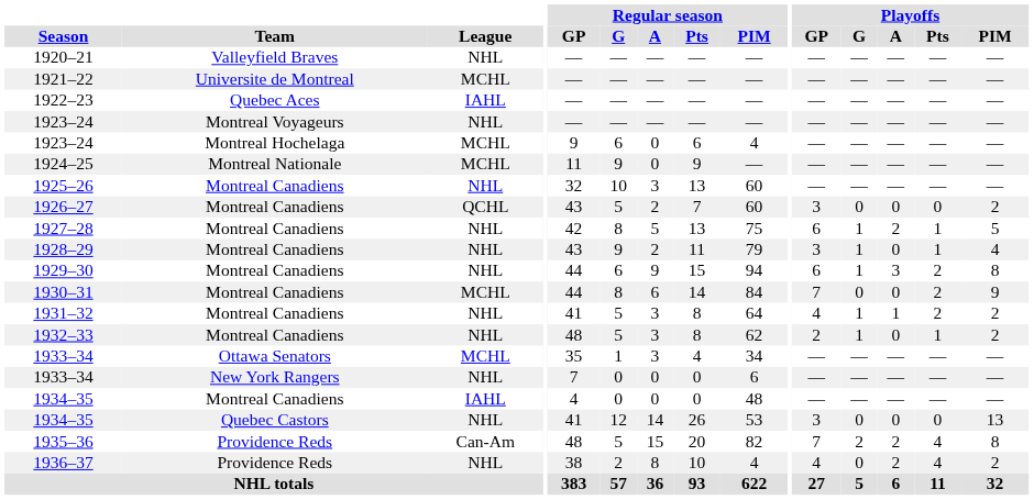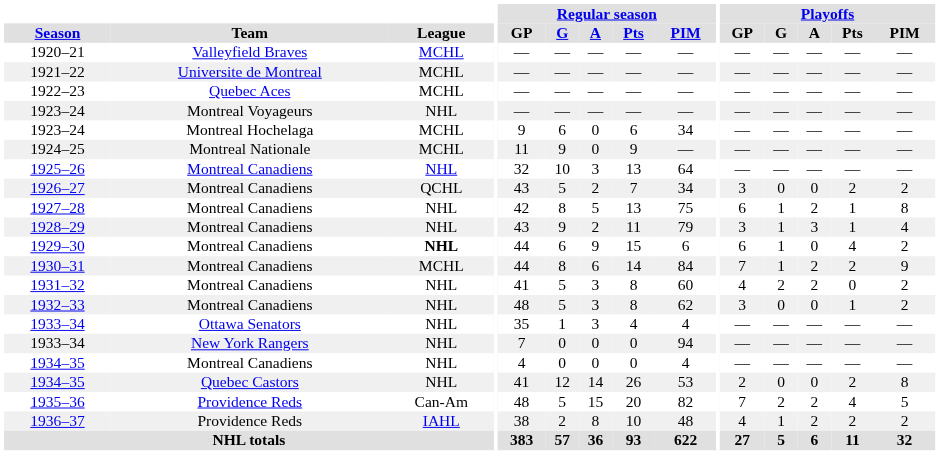 <table border="0" cellpadding="1" cellspacing="0" style="text-align:center; width:60em">
 <tr bgcolor="#e0e0e0">
 <th colspan="3" bgcolor="#ffffff"></th>
 <th rowspan="100" bgcolor="#ffffff"></th>
 <th colspan="5"><a href='#'>Regular season</a></th>
 <th rowspan="100" bgcolor="#ffffff"></th>
 <th colspan="5"><a href='#'>Playoffs</a></th>
 </tr>
 <tr bgcolor="#e0e0e0">
 <th><a href='#'>Season</a></th>
 <th>Team</th>
 <th>League</th>
 <th>GP</th>
 <th><a href='#'>G</a></th>
 <th><a href='#'>A</a></th>
 <th><a href='#'>Pts</a></th>
 <th><a href='#'>PIM</a></th>
 <th>GP</th>
 <th>G</th>
 <th>A</th>
 <th>Pts</th>
 <th>PIM</th>
 </tr>
 <tr>
 <td>1920–21</td>
 <td><a href='#'>Valleyfield Braves</a></td>
-<td>NHL</td>
+<td><a href='#'>MCHL</a></td>
 <td>—</td>
 <td>—</td>
 <td>—</td>
 <td>—</td>
 <td>—</td>
 <td>—</td>
 <td>—</td>
 <td>—</td>
 <td>—</td>
 <td>—</td>
 </tr>
 <tr bgcolor="#f0f0f0">
 <td>1921–22</td>
 <td><a href='#'>Universite de Montreal</a></td>
 <td>MCHL</td>
 <td>—</td>
 <td>—</td>
 <td>—</td>
 <td>—</td>
 <td>—</td>
 <td>—</td>
 <td>—</td>
 <td>—</td>
 <td>—</td>
 <td>—</td>
 </tr>
 <tr>
 <td>1922–23</td>
 <td><a href='#'>Quebec Aces</a></td>
-<td><a href='#'>IAHL</a></td>
+<td>MCHL</td>
 <td>—</td>
 <td>—</td>
 <td>—</td>
 <td>—</td>
 <td>—</td>
 <td>—</td>
 <td>—</td>
 <td>—</td>
 <td>—</td>
 <td>—</td>
 </tr>
 <tr bgcolor="#f0f0f0">
 <td>1923–24</td>
 <td>Montreal Voyageurs</td>
 <td>NHL</td>
 <td>—</td>
 <td>—</td>
 <td>—</td>
 <td>—</td>
 <td>—</td>
 <td>—</td>
 <td>—</td>
 <td>—</td>
 <td>—</td>
 <td>—</td>
 </tr>
 <tr>
 <td>1923–24</td>
 <td>Montreal Hochelaga</td>
 <td>MCHL</td>
 <td>9</td>
 <td>6</td>
 <td>0</td>
 <td>6</td>
-<td>4</td>
+<td>34</td>
 <td>—</td>
 <td>—</td>
 <td>—</td>
 <td>—</td>
 <td>—</td>
 </tr>
 <tr bgcolor="#f0f0f0">
 <td>1924–25</td>
 <td>Montreal Nationale</td>
 <td>MCHL</td>
 <td>11</td>
 <td>9</td>
 <td>0</td>
 <td>9</td>
 <td>—</td>
 <td>—</td>
 <td>—</td>
 <td>—</td>
 <td>—</td>
 <td>—</td>
 </tr>
 <tr>
 <td><a href='#'>1925–26</a></td>
 <td><a href='#'>Montreal Canadiens</a></td>
 <td><a href='#'>NHL</a></td>
 <td>32</td>
 <td>10</td>
 <td>3</td>
 <td>13</td>
-<td>60</td>
+<td>64</td>
 <td>—</td>
 <td>—</td>
 <td>—</td>
 <td>—</td>
 <td>—</td>
 </tr>
 <tr bgcolor="#f0f0f0">
 <td><a href='#'>1926–27</a></td>
 <td>Montreal Canadiens</td>
 <td>QCHL</td>
 <td>43</td>
 <td>5</td>
 <td>2</td>
 <td>7</td>
-<td>60</td>
+<td>34</td>
 <td>3</td>
 <td>0</td>
 <td>0</td>
-<td>0</td>
+<td>2</td>
 <td>2</td>
 </tr>
 <tr>
 <td><a href='#'>1927–28</a></td>
 <td>Montreal Canadiens</td>
 <td>NHL</td>
 <td>42</td>
 <td>8</td>
 <td>5</td>
 <td>13</td>
 <td>75</td>
 <td>6</td>
 <td>1</td>
 <td>2</td>
 <td>1</td>
-<td>5</td>
+<td>8</td>
 </tr>
 <tr bgcolor="#f0f0f0">
 <td><a href='#'>1928–29</a></td>
 <td>Montreal Canadiens</td>
 <td>NHL</td>
 <td>43</td>
 <td>9</td>
 <td>2</td>
 <td>11</td>
 <td>79</td>
 <td>3</td>
 <td>1</td>
-<td>0</td>
+<td>3</td>
 <td>1</td>
 <td>4</td>
 </tr>
 <tr>
 <td><a href='#'>1929–30</a></td>
 <td>Montreal Canadiens</td>
-<td>NHL</td>
+<td><strong>NHL</strong></td>
 <td>44</td>
 <td>6</td>
 <td>9</td>
 <td>15</td>
-<td>94</td>
+<td>6</td>
 <td>6</td>
 <td>1</td>
-<td>3</td>
+<td>0</td>
+<td>4</td>
 <td>2</td>
-<td>8</td>
 </tr>
 <tr bgcolor="#f0f0f0">
 <td><a href='#'>1930–31</a></td>
 <td>Montreal Canadiens</td>
 <td>MCHL</td>
 <td>44</td>
 <td>8</td>
 <td>6</td>
 <td>14</td>
 <td>84</td>
 <td>7</td>
-<td>0</td>
-<td>0</td>
+<td>1</td>
+<td>2</td>
 <td>2</td>
 <td>9</td>
 </tr>
 <tr>
 <td><a href='#'>1931–32</a></td>
 <td>Montreal Canadiens</td>
 <td>NHL</td>
 <td>41</td>
 <td>5</td>
 <td>3</td>
 <td>8</td>
-<td>64</td>
+<td>60</td>
 <td>4</td>
-<td>1</td>
-<td>1</td>
 <td>2</td>
+<td>2</td>
+<td>0</td>
 <td>2</td>
 </tr>
 <tr bgcolor="#f0f0f0">
 <td><a href='#'>1932–33</a></td>
 <td>Montreal Canadiens</td>
 <td>NHL</td>
 <td>48</td>
 <td>5</td>
 <td>3</td>
 <td>8</td>
 <td>62</td>
-<td>2</td>
-<td>1</td>
+<td>3</td>
+<td>0</td>
 <td>0</td>
 <td>1</td>
 <td>2</td>
 </tr>
 <tr>
 <td><a href='#'>1933–34</a></td>
 <td><a href='#'>Ottawa Senators</a></td>
-<td><a href='#'>MCHL</a></td>
+<td>NHL</td>
 <td>35</td>
 <td>1</td>
 <td>3</td>
 <td>4</td>
-<td>34</td>
+<td>4</td>
 <td>—</td>
 <td>—</td>
 <td>—</td>
 <td>—</td>
 <td>—</td>
 </tr>
 <tr bgcolor="#f0f0f0">
 <td>1933–34</td>
 <td><a href='#'>New York Rangers</a></td>
 <td>NHL</td>
 <td>7</td>
 <td>0</td>
 <td>0</td>
 <td>0</td>
-<td>6</td>
+<td>94</td>
 <td>—</td>
 <td>—</td>
 <td>—</td>
 <td>—</td>
 <td>—</td>
 </tr>
 <tr>
 <td><a href='#'>1934–35</a></td>
 <td>Montreal Canadiens</td>
-<td><a href='#'>IAHL</a></td>
+<td>NHL</td>
 <td>4</td>
 <td>0</td>
 <td>0</td>
 <td>0</td>
-<td>48</td>
+<td>4</td>
 <td>—</td>
 <td>—</td>
 <td>—</td>
 <td>—</td>
 <td>—</td>
 </tr>
 <tr bgcolor="#f0f0f0">
 <td><a href='#'>1934–35</a></td>
 <td><a href='#'>Quebec Castors</a></td>
 <td>NHL</td>
 <td>41</td>
 <td>12</td>
 <td>14</td>
 <td>26</td>
 <td>53</td>
-<td>3</td>
+<td>2</td>
 <td>0</td>
 <td>0</td>
-<td>0</td>
-<td>13</td>
+<td>2</td>
+<td>8</td>
 </tr>
 <tr>
 <td><a href='#'>1935–36</a></td>
 <td><a href='#'>Providence Reds</a></td>
 <td>Can-Am</td>
 <td>48</td>
 <td>5</td>
 <td>15</td>
 <td>20</td>
 <td>82</td>
 <td>7</td>
 <td>2</td>
 <td>2</td>
 <td>4</td>
-<td>8</td>
+<td>5</td>
 </tr>
 <tr bgcolor="#f0f0f0">
 <td><a href='#'>1936–37</a></td>
 <td>Providence Reds</td>
-<td>NHL</td>
+<td><a href='#'>IAHL</a></td>
 <td>38</td>
 <td>2</td>
 <td>8</td>
 <td>10</td>
+<td>48</td>
 <td>4</td>
-<td>4</td>
-<td>0</td>
+<td>1</td>
 <td>2</td>
-<td>4</td>
+<td>2</td>
 <td>2</td>
 </tr>
 <tr bgcolor="#e0e0e0">
 <th colspan="3">NHL totals</th>
 <th>383</th>
 <th>57</th>
 <th>36</th>
 <th>93</th>
 <th>622</th>
 <th>27</th>
 <th>5</th>
 <th>6</th>
 <th>11</th>
 <th>32</th>
 </tr>
 </table>
